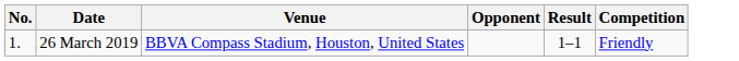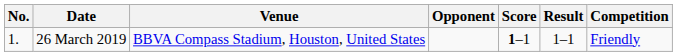 <table class="wikitable" style="font-size:100%;">
 <tr>
 <th>No.</th>
 <th>Date</th>
 <th>Venue</th>
 <th>Opponent</th>
+<th>Score</th>
 <th>Result</th>
 <th>Competition</th>
 </tr>
 <tr>
 <td>1.</td>
 <td>26 March 2019</td>
 <td><a href='#'>BBVA Compass Stadium</a>, <a href='#'>Houston</a>, <a href='#'>United States</a></td>
 <td></td>
+<td align=center><strong>1</strong>–1</td>
 <td align=center>1–1</td>
 <td><a href='#'>Friendly</a></td>
 </tr>
 </table>
